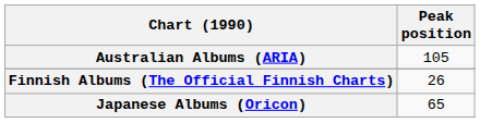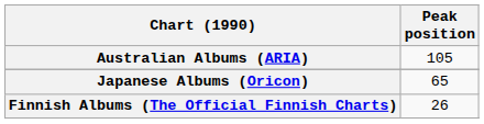 <table class="wikitable sortable plainrowheaders" style="text-align:center">
 <tr>
 <th scope="col">Chart (1990)</th>
 <th scope="col">Peak<br>position</th>
 </tr>
 <tr>
 <th scope="row">Australian Albums (<a href='#'>ARIA</a>)</th>
 <td align="center">105</td>
 </tr>
 <tr>
 </tr>
 <tr>
+<th scope="row">Japanese Albums (<a href='#'>Oricon</a>)</th>
+<td>65</td>
+</tr>
+<tr>
 <th scope="row">Finnish Albums (<a href='#'>The Official Finnish Charts</a>)</th>
 <td align="center">26</td>
-</tr>
-<tr>
-<th scope="row">Japanese Albums (<a href='#'>Oricon</a>)</th>
-<td>65</td>
 </tr>
 <tr>
 </tr>
 <tr>
 </tr>
 </table>
